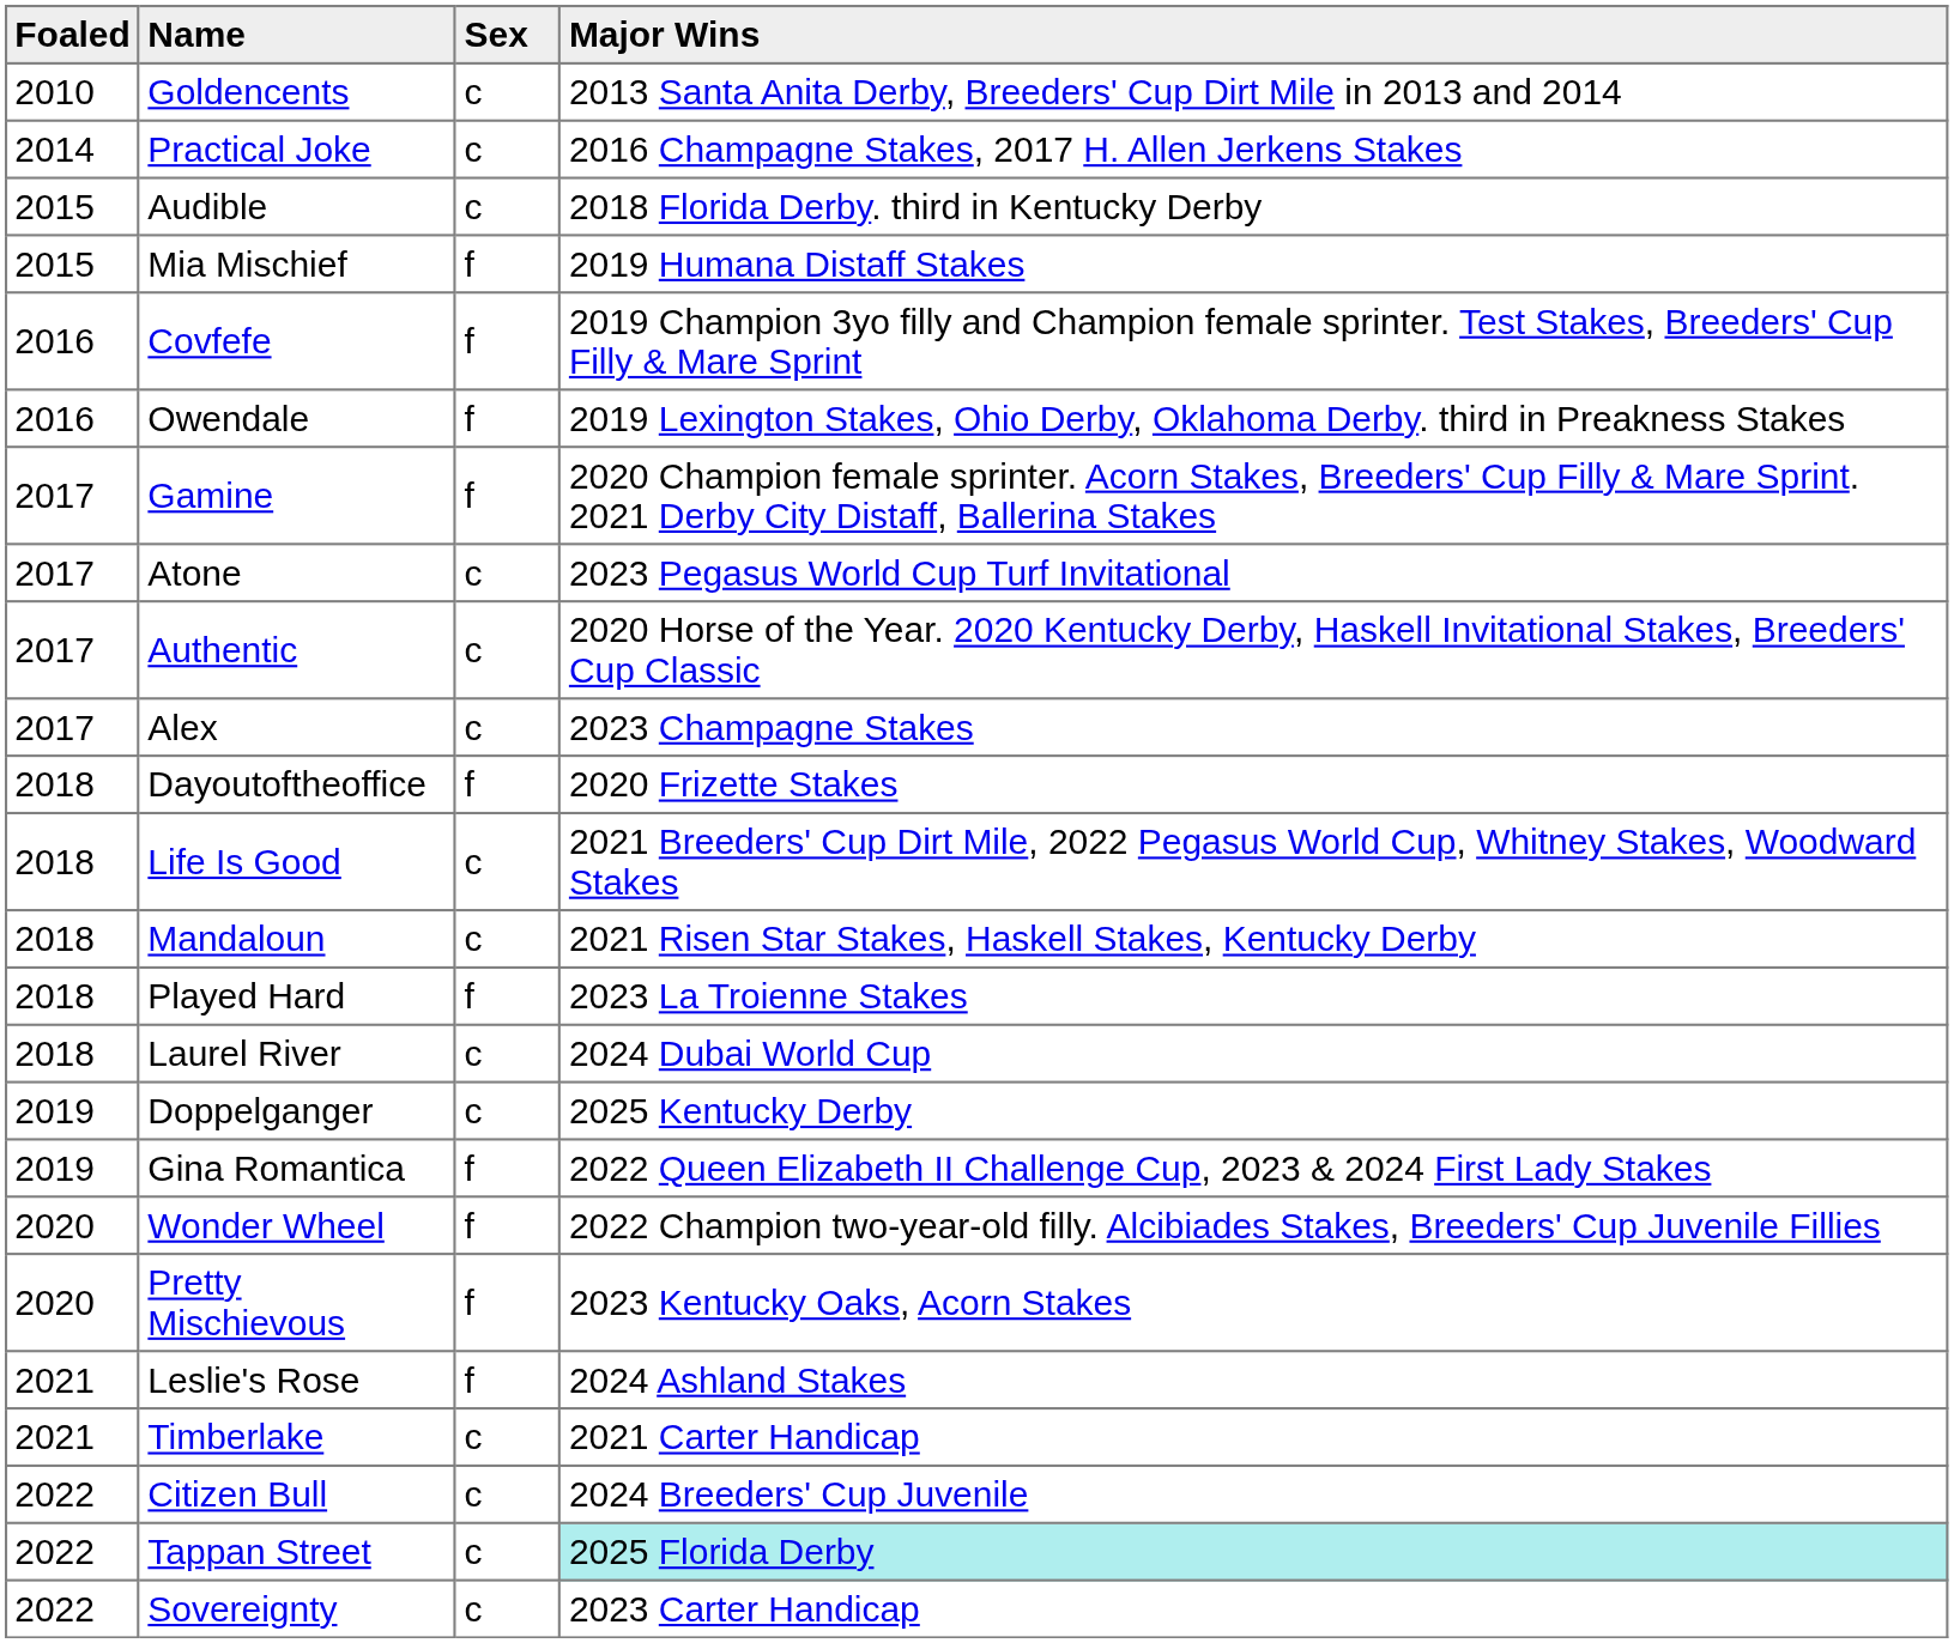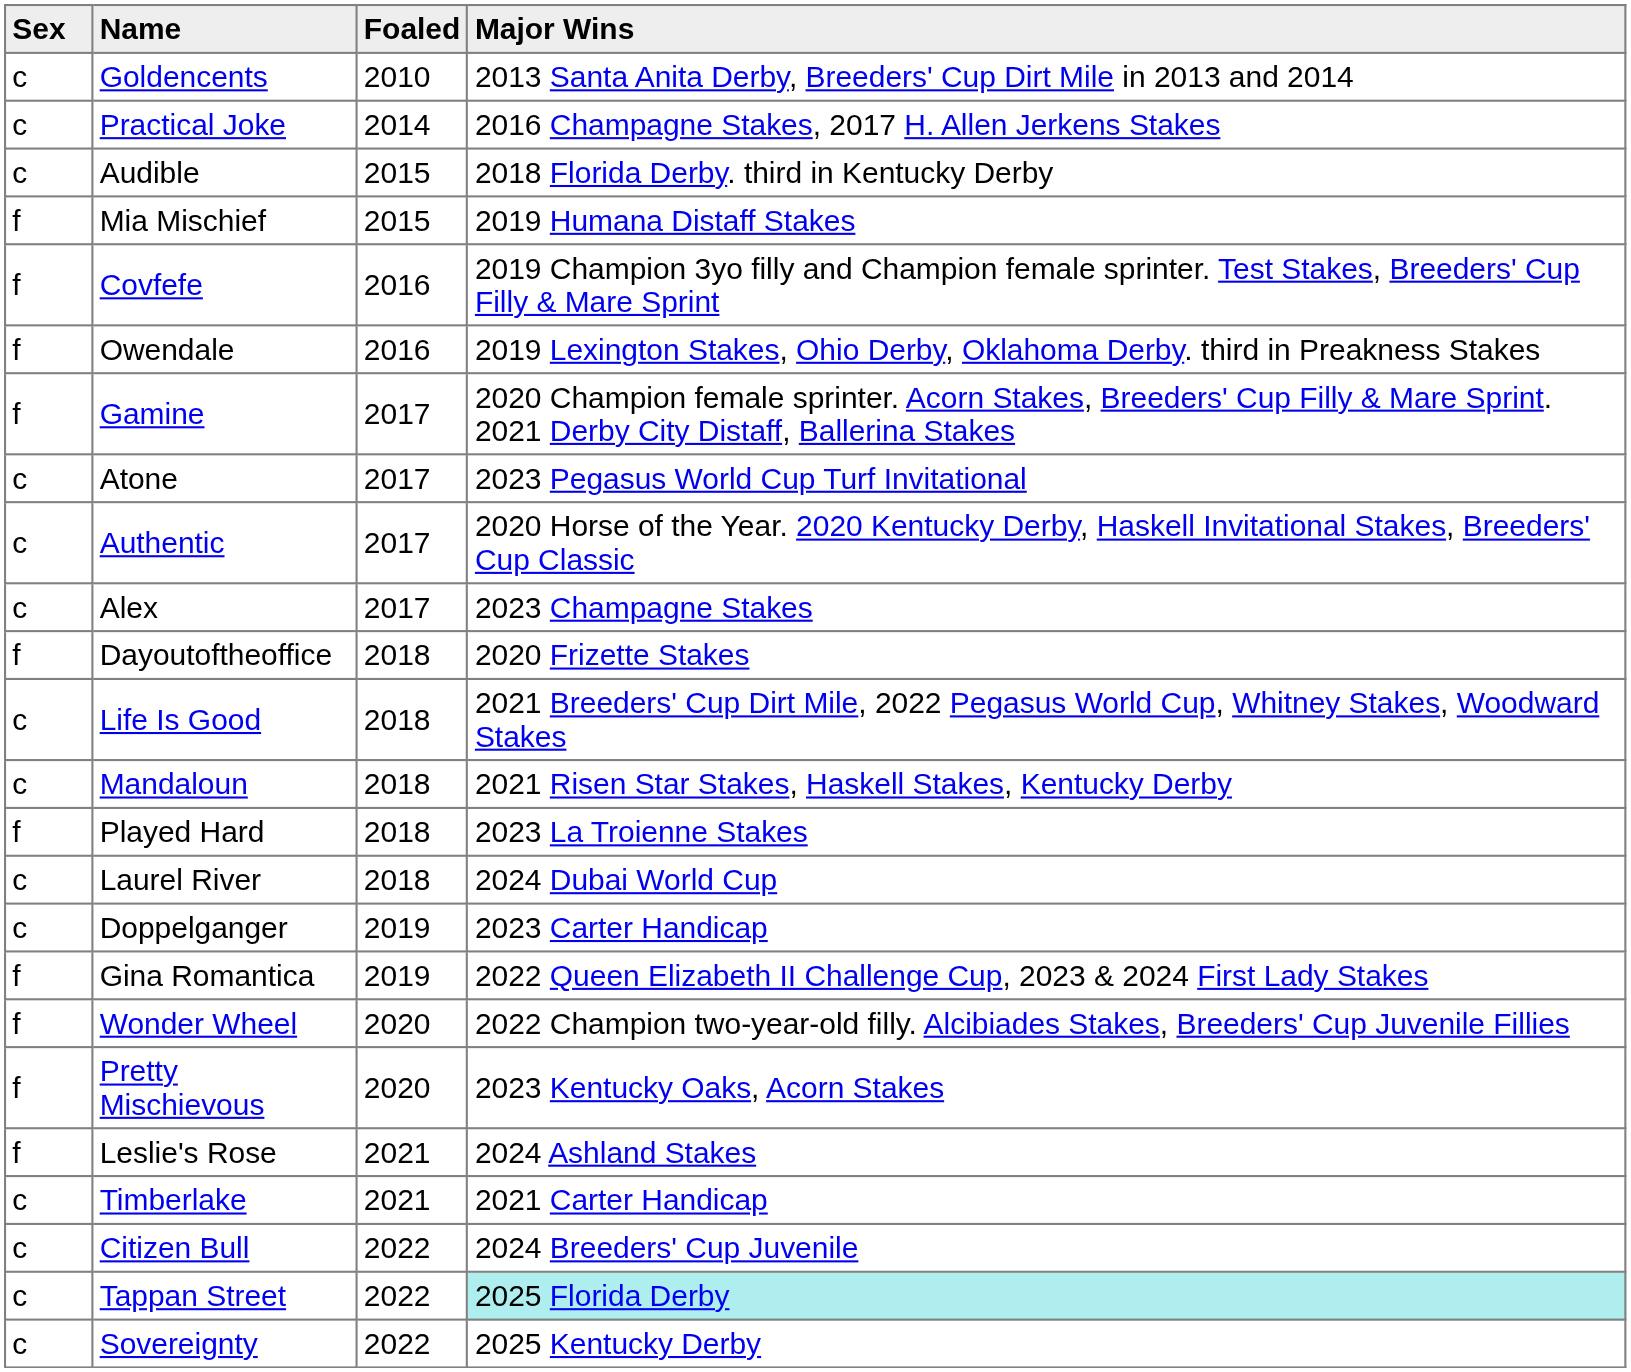 <table border="1" cellpadding="3" style="border-collapse: collapse; font-size:90%">
 <tr bgcolor="#eeeeee">
+<td width="35px"><strong>Sex</strong></td>
+<td width="120px"><strong>Name</strong></td>
 <td width="35px"><strong>Foaled</strong></td>
-<td width="120px"><strong>Name</strong></td>
-<td width="35px"><strong>Sex</strong></td>
 <td width="550px"><strong>Major Wins</strong></td>
 </tr>
 <tr>
+<td>c</td>
+<td><a href='#'>Goldencents</a></td>
 <td>2010</td>
-<td><a href='#'>Goldencents</a></td>
-<td>c</td>
 <td>2013 <a href='#'>Santa Anita Derby</a>, <a href='#'>Breeders' Cup Dirt Mile</a> in 2013 and 2014</td>
 </tr>
 <tr>
+<td>c</td>
+<td><a href='#'>Practical Joke</a></td>
 <td>2014</td>
-<td><a href='#'>Practical Joke</a></td>
-<td>c</td>
 <td>2016 <a href='#'>Champagne Stakes</a>, 2017 <a href='#'>H. Allen Jerkens Stakes</a></td>
 </tr>
 <tr>
+<td>c</td>
+<td>Audible</td>
 <td>2015</td>
-<td>Audible</td>
-<td>c</td>
 <td>2018 <a href='#'>Florida Derby</a>. third in Kentucky Derby</td>
 </tr>
 <tr>
+<td>f</td>
+<td>Mia Mischief</td>
 <td>2015</td>
-<td>Mia Mischief</td>
-<td>f</td>
 <td>2019 <a href='#'>Humana Distaff Stakes</a></td>
 </tr>
 <tr>
+<td>f</td>
+<td><a href='#'>Covfefe</a></td>
 <td>2016</td>
-<td><a href='#'>Covfefe</a></td>
-<td>f</td>
 <td>2019 Champion 3yo filly and Champion female sprinter. <a href='#'>Test Stakes</a>, <a href='#'>Breeders' Cup Filly & Mare Sprint</a></td>
 </tr>
 <tr>
+<td>f</td>
+<td>Owendale</td>
 <td>2016</td>
-<td>Owendale</td>
-<td>f</td>
 <td>2019 <a href='#'>Lexington Stakes</a>, <a href='#'>Ohio Derby</a>, <a href='#'>Oklahoma Derby</a>. third in Preakness Stakes</td>
 </tr>
 <tr>
+<td>f</td>
+<td><a href='#'>Gamine</a></td>
 <td>2017</td>
-<td><a href='#'>Gamine</a></td>
-<td>f</td>
 <td>2020 Champion female sprinter. <a href='#'>Acorn Stakes</a>, <a href='#'>Breeders' Cup Filly & Mare Sprint</a>. 2021 <a href='#'>Derby City Distaff</a>, <a href='#'>Ballerina Stakes</a></td>
 </tr>
 <tr>
+<td>c</td>
+<td>Atone</td>
 <td>2017</td>
-<td>Atone</td>
-<td>c</td>
 <td>2023 <a href='#'>Pegasus World Cup Turf Invitational</a></td>
 </tr>
 <tr>
+<td>c</td>
+<td><a href='#'>Authentic</a></td>
 <td>2017</td>
-<td><a href='#'>Authentic</a></td>
-<td>c</td>
 <td>2020 Horse of the Year. <a href='#'>2020 Kentucky Derby</a>, <a href='#'>Haskell Invitational Stakes</a>, <a href='#'>Breeders' Cup Classic</a></td>
 </tr>
 <tr>
+<td>c</td>
+<td> Alex</td>
 <td>2017</td>
-<td> Alex</td>
-<td>c</td>
 <td>2023 <a href='#'>Champagne Stakes</a></td>
 </tr>
 <tr>
+<td>f</td>
+<td>Dayoutoftheoffice</td>
 <td>2018</td>
-<td>Dayoutoftheoffice</td>
-<td>f</td>
 <td>2020 <a href='#'>Frizette Stakes</a></td>
 </tr>
 <tr>
+<td>c</td>
+<td><a href='#'>Life Is Good</a></td>
 <td>2018</td>
-<td><a href='#'>Life Is Good</a></td>
-<td>c</td>
 <td>2021 <a href='#'>Breeders' Cup Dirt Mile</a>, 2022 <a href='#'>Pegasus World Cup</a>, <a href='#'>Whitney Stakes</a>, <a href='#'>Woodward Stakes</a></td>
 </tr>
 <tr>
+<td>c</td>
+<td><a href='#'>Mandaloun</a></td>
 <td>2018</td>
-<td><a href='#'>Mandaloun</a></td>
-<td>c</td>
 <td>2021 <a href='#'>Risen Star Stakes</a>, <a href='#'>Haskell Stakes</a>, <a href='#'>Kentucky Derby</a></td>
 </tr>
 <tr>
+<td>f</td>
+<td>Played Hard</td>
 <td>2018</td>
-<td>Played Hard</td>
-<td>f</td>
 <td>2023 <a href='#'>La Troienne Stakes</a></td>
 </tr>
 <tr>
+<td>c</td>
+<td>Laurel River</td>
 <td>2018</td>
-<td>Laurel River</td>
-<td>c</td>
 <td>2024 <a href='#'>Dubai World Cup</a></td>
 </tr>
 <tr>
+<td>c</td>
+<td>Doppelganger</td>
 <td>2019</td>
-<td>Doppelganger</td>
-<td>c</td>
-<td>2025 <a href='#'>Kentucky Derby</a></td>
+<td>2023 <a href='#'>Carter Handicap</a></td>
 </tr>
 <tr>
+<td>f</td>
+<td>Gina Romantica</td>
 <td>2019</td>
-<td>Gina Romantica</td>
-<td>f</td>
 <td>2022 <a href='#'>Queen Elizabeth II Challenge Cup</a>, 2023 & 2024 <a href='#'>First Lady Stakes</a></td>
 </tr>
 <tr>
+<td>f</td>
+<td><a href='#'>Wonder Wheel</a></td>
 <td>2020</td>
-<td><a href='#'>Wonder Wheel</a></td>
-<td>f</td>
 <td>2022 Champion two-year-old filly. <a href='#'>Alcibiades Stakes</a>, <a href='#'>Breeders' Cup Juvenile Fillies</a></td>
 </tr>
 <tr>
+<td>f</td>
+<td><a href='#'>Pretty Mischievous</a></td>
 <td>2020</td>
-<td><a href='#'>Pretty Mischievous</a></td>
-<td>f</td>
 <td>2023 <a href='#'>Kentucky Oaks</a>, <a href='#'>Acorn Stakes</a></td>
 </tr>
 <tr>
+<td>f</td>
+<td>Leslie's Rose</td>
 <td>2021</td>
-<td>Leslie's Rose</td>
-<td>f</td>
 <td>2024 <a href='#'>Ashland Stakes</a></td>
 </tr>
 <tr>
+<td>c</td>
+<td><a href='#'>Timberlake</a></td>
 <td>2021</td>
-<td><a href='#'>Timberlake</a></td>
-<td>c</td>
 <td>2021 <a href='#'>Carter Handicap</a></td>
 </tr>
 <tr>
+<td>c</td>
+<td><a href='#'>Citizen Bull</a></td>
 <td>2022</td>
-<td><a href='#'>Citizen Bull</a></td>
-<td>c</td>
 <td>2024 <a href='#'>Breeders' Cup Juvenile</a></td>
 </tr>
 <tr>
+<td>c</td>
+<td><a href='#'>Tappan Street</a></td>
 <td>2022</td>
-<td><a href='#'>Tappan Street</a></td>
-<td>c</td>
 <td style="background: paleturquoise;">2025 <a href='#'>Florida Derby</a></td>
 </tr>
 <tr>
+<td>c</td>
+<td><a href='#'>Sovereignty</a></td>
 <td>2022</td>
-<td><a href='#'>Sovereignty</a></td>
-<td>c</td>
-<td>2023 <a href='#'>Carter Handicap</a></td>
+<td>2025 <a href='#'>Kentucky Derby</a></td>
 </tr>
 </table>
